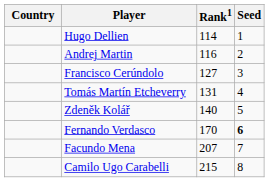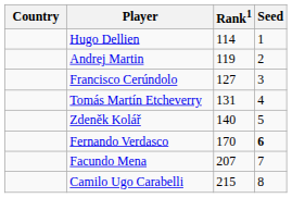 <table class="sortable wikitable">
 <tr>
 <th width="70">Country</th>
 <th width="175">Player</th>
 <th>Rank<sup>1</sup></th>
 <th>Seed</th>
 </tr>
 <tr>
 <td></td>
 <td><a href='#'>Hugo Dellien</a></td>
 <td>114</td>
 <td>1</td>
 </tr>
 <tr>
 <td></td>
 <td><a href='#'>Andrej Martin</a></td>
-<td>116</td>
+<td>119</td>
 <td>2</td>
 </tr>
 <tr>
 <td></td>
 <td><a href='#'>Francisco Cerúndolo</a></td>
 <td>127</td>
 <td>3</td>
 </tr>
 <tr>
 <td></td>
 <td><a href='#'>Tomás Martín Etcheverry</a></td>
 <td>131</td>
 <td>4</td>
 </tr>
 <tr>
 <td></td>
 <td><a href='#'>Zdeněk Kolář</a></td>
 <td>140</td>
 <td>5</td>
 </tr>
 <tr>
 <td></td>
 <td><a href='#'>Fernando Verdasco</a></td>
 <td>170</td>
 <td><strong>6</strong></td>
 </tr>
 <tr>
 <td></td>
 <td><a href='#'>Facundo Mena</a></td>
 <td>207</td>
 <td>7</td>
 </tr>
 <tr>
 <td></td>
 <td><a href='#'>Camilo Ugo Carabelli</a></td>
 <td>215</td>
 <td>8</td>
 </tr>
 </table>
